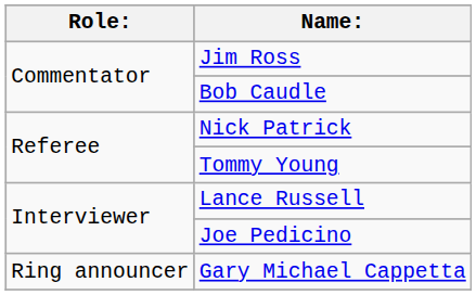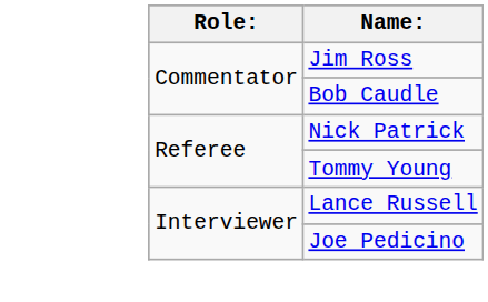 <table class=wikitable style="font-size:90%; margin: 0.5em 0 0.5em 1em; float: right; clear: right;">
 <tr>
 <th>Role:</th>
 <th>Name:</th>
 </tr>
 <tr>
 <td rowspan=2>Commentator</td>
 <td><a href='#'>Jim Ross</a></td>
 </tr>
 <tr>
 <td><a href='#'>Bob Caudle</a></td>
 </tr>
 <tr>
 <td rowspan=2>Referee</td>
 <td><a href='#'>Nick Patrick</a></td>
 </tr>
 <tr>
 <td><a href='#'>Tommy Young</a></td>
 </tr>
 <tr>
 <td rowspan=2>Interviewer</td>
 <td><a href='#'>Lance Russell</a></td>
 </tr>
 <tr>
 <td><a href='#'>Joe Pedicino</a></td>
 </tr>
-<tr>
-<td rowspan=1>Ring announcer</td>
-<td><a href='#'>Gary Michael Cappetta</a></td>
-</tr>
 </table>
